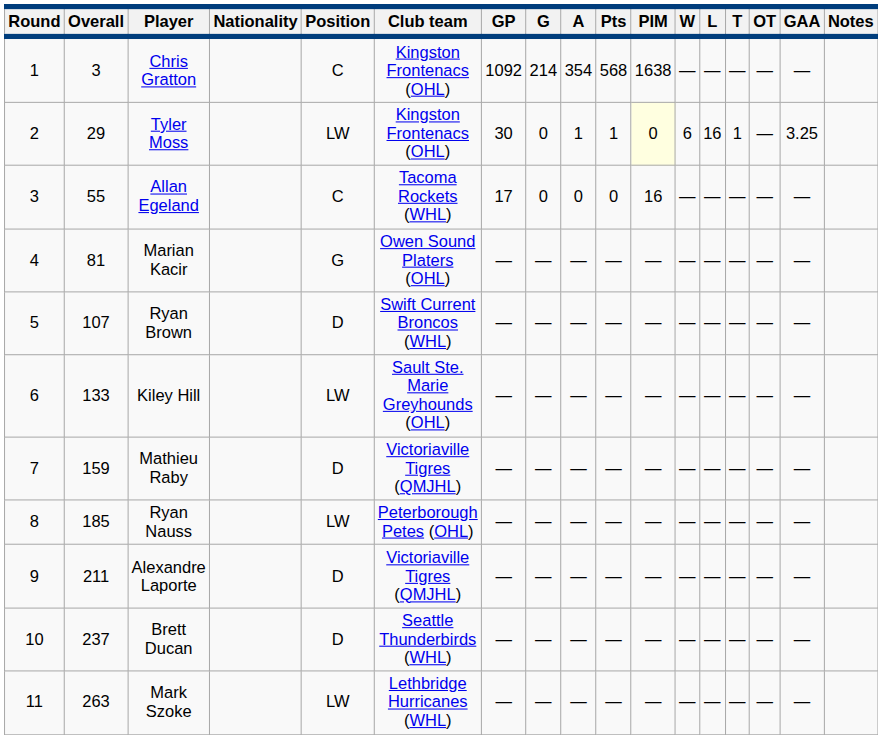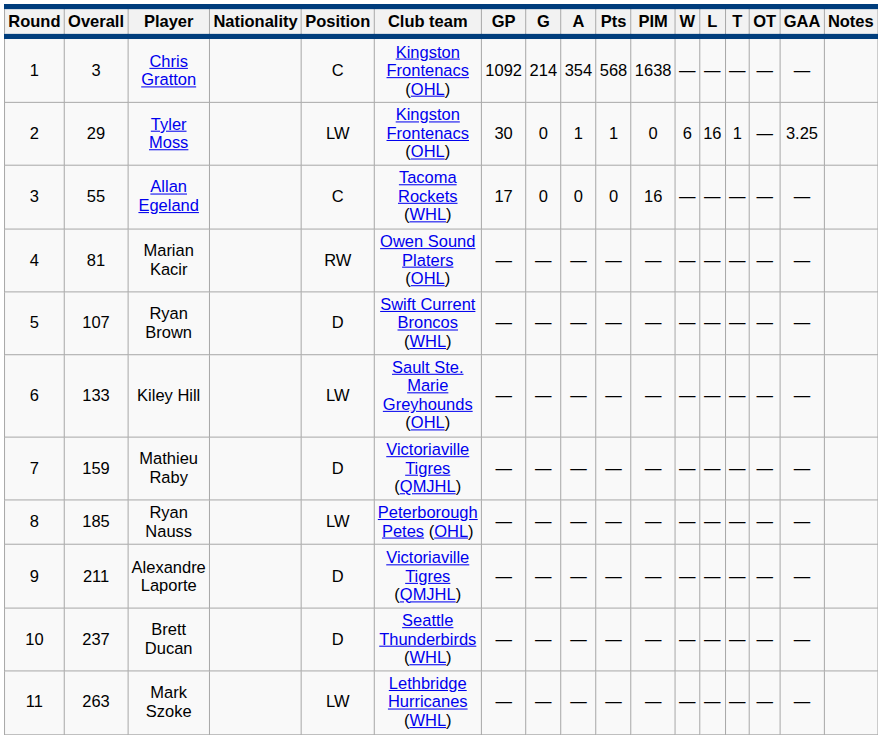 <table class="wikitable sortable" style="text-align:center">
 <tr style= "background:#FFFFFF; border-top:#003D7C 5px solid; border-bottom:#003D7C 5px solid;">
 <th style="width:3em">Round</th>
 <th style="width:4em">Overall</th>
 <th style="width:15em">Player</th>
 <th style="width:3em">Nationality</th>
 <th style="width:3em">Position</th>
 <th style="width:20em">Club team</th>
 <th style="width:3em">GP</th>
 <th style="width:3em">G</th>
 <th style="width:3em">A</th>
 <th style="width:3em">Pts</th>
 <th style="width:3em">PIM</th>
 <th style="width:3em">W</th>
 <th style="width:3em">L</th>
 <th style="width:3em">T</th>
 <th style="width:3em">OT</th>
 <th style="width:3em">GAA</th>
 <th style="width:20em">Notes</th>
 </tr>
 <tr>
 <td>1</td>
 <td>3</td>
 <td><a href='#'>Chris Gratton</a></td>
 <td></td>
 <td>C</td>
 <td><a href='#'>Kingston Frontenacs</a> (<a href='#'>OHL</a>)</td>
 <td>1092</td>
 <td>214</td>
 <td>354</td>
 <td>568</td>
 <td>1638</td>
 <td>—</td>
 <td>—</td>
 <td>—</td>
 <td>—</td>
 <td>—</td>
 <td></td>
 </tr>
 <tr>
 <td>2</td>
 <td>29</td>
 <td><a href='#'>Tyler Moss</a></td>
 <td></td>
 <td>LW</td>
 <td><a href='#'>Kingston Frontenacs</a> (<a href='#'>OHL</a>)</td>
 <td>30</td>
 <td>0</td>
 <td>1</td>
 <td>1</td>
-<td style="background: lightyellow;">0</td>
+<td>0</td>
 <td>6</td>
 <td>16</td>
 <td>1</td>
 <td>—</td>
 <td>3.25</td>
 <td></td>
 </tr>
 <tr>
 <td>3</td>
 <td>55</td>
 <td><a href='#'>Allan Egeland</a></td>
 <td></td>
 <td>C</td>
 <td><a href='#'>Tacoma Rockets</a> (<a href='#'>WHL</a>)</td>
 <td>17</td>
 <td>0</td>
 <td>0</td>
 <td>0</td>
 <td>16</td>
 <td>—</td>
 <td>—</td>
 <td>—</td>
 <td>—</td>
 <td>—</td>
 <td></td>
 </tr>
 <tr>
 <td>4</td>
 <td>81</td>
 <td>Marian Kacir</td>
 <td></td>
-<td>G</td>
+<td>RW</td>
 <td><a href='#'>Owen Sound Platers</a> (<a href='#'>OHL</a>)</td>
 <td>—</td>
 <td>—</td>
 <td>—</td>
 <td>—</td>
 <td>—</td>
 <td>—</td>
 <td>—</td>
 <td>—</td>
 <td>—</td>
 <td>—</td>
 <td></td>
 </tr>
 <tr>
 <td>5</td>
 <td>107</td>
 <td>Ryan Brown</td>
 <td></td>
 <td>D</td>
 <td><a href='#'>Swift Current Broncos</a> (<a href='#'>WHL</a>)</td>
 <td>—</td>
 <td>—</td>
 <td>—</td>
 <td>—</td>
 <td>—</td>
 <td>—</td>
 <td>—</td>
 <td>—</td>
 <td>—</td>
 <td>—</td>
 <td></td>
 </tr>
 <tr>
 <td>6</td>
 <td>133</td>
 <td>Kiley Hill</td>
 <td></td>
 <td>LW</td>
 <td><a href='#'>Sault Ste. Marie Greyhounds</a> (<a href='#'>OHL</a>)</td>
 <td>—</td>
 <td>—</td>
 <td>—</td>
 <td>—</td>
 <td>—</td>
 <td>—</td>
 <td>—</td>
 <td>—</td>
 <td>—</td>
 <td>—</td>
 <td></td>
 </tr>
 <tr>
 <td>7</td>
 <td>159</td>
 <td>Mathieu Raby</td>
 <td></td>
 <td>D</td>
 <td><a href='#'>Victoriaville Tigres</a> (<a href='#'>QMJHL</a>)</td>
 <td>—</td>
 <td>—</td>
 <td>—</td>
 <td>—</td>
 <td>—</td>
 <td>—</td>
 <td>—</td>
 <td>—</td>
 <td>—</td>
 <td>—</td>
 <td></td>
 </tr>
 <tr>
 <td>8</td>
 <td>185</td>
 <td>Ryan Nauss</td>
 <td></td>
 <td>LW</td>
 <td><a href='#'>Peterborough Petes</a> (<a href='#'>OHL</a>)</td>
 <td>—</td>
 <td>—</td>
 <td>—</td>
 <td>—</td>
 <td>—</td>
 <td>—</td>
 <td>—</td>
 <td>—</td>
 <td>—</td>
 <td>—</td>
 <td></td>
 </tr>
 <tr>
 <td>9</td>
 <td>211</td>
 <td>Alexandre Laporte</td>
 <td></td>
 <td>D</td>
 <td><a href='#'>Victoriaville Tigres</a> (<a href='#'>QMJHL</a>)</td>
 <td>—</td>
 <td>—</td>
 <td>—</td>
 <td>—</td>
 <td>—</td>
 <td>—</td>
 <td>—</td>
 <td>—</td>
 <td>—</td>
 <td>—</td>
 <td></td>
 </tr>
 <tr>
 <td>10</td>
 <td>237</td>
 <td>Brett Ducan</td>
 <td></td>
 <td>D</td>
 <td><a href='#'>Seattle Thunderbirds</a> (<a href='#'>WHL</a>)</td>
 <td>—</td>
 <td>—</td>
 <td>—</td>
 <td>—</td>
 <td>—</td>
 <td>—</td>
 <td>—</td>
 <td>—</td>
 <td>—</td>
 <td>—</td>
 <td></td>
 </tr>
 <tr>
 <td>11</td>
 <td>263</td>
 <td>Mark Szoke</td>
 <td></td>
 <td>LW</td>
 <td><a href='#'>Lethbridge Hurricanes</a> (<a href='#'>WHL</a>)</td>
 <td>—</td>
 <td>—</td>
 <td>—</td>
 <td>—</td>
 <td>—</td>
 <td>—</td>
 <td>—</td>
 <td>—</td>
 <td>—</td>
 <td>—</td>
 <td></td>
 </tr>
 </table>
